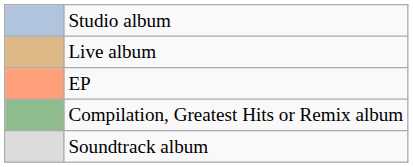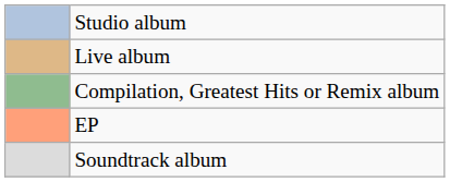 <table class="wikitable" style="font-size: 0.95em">
 <tr>
 <td width="40px" bgcolor="lightsteelblue" align="center"></td>
 <td>Studio album</td>
 </tr>
 <tr>
 <td width="40px" bgcolor="burlywood" align="center"></td>
 <td>Live album</td>
 </tr>
 <tr>
+<td width="40px" bgcolor="darkseagreen" align="center"></td>
+<td>Compilation, Greatest Hits or Remix album</td>
+</tr>
+<tr>
 <td width="40px" bgcolor="lightsalmon" align="center"></td>
 <td>EP</td>
-</tr>
-<tr>
-<td width="40px" bgcolor="darkseagreen" align="center"></td>
-<td>Compilation, Greatest Hits or Remix album</td>
 </tr>
 <tr>
 <td width="40px" bgcolor="gainsboro" align="center"></td>
 <td>Soundtrack album</td>
 </tr>
 </table>
